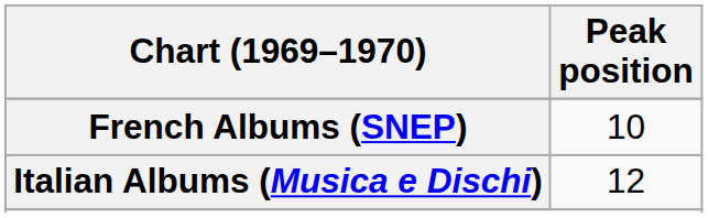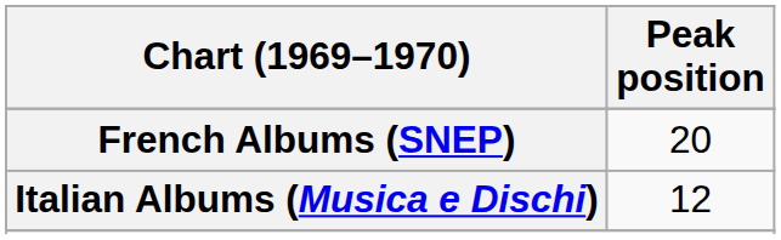 <table class="wikitable sortable plainrowheaders" style="text-align:center">
 <tr>
 <th scope="col">Chart (1969–1970)</th>
 <th scope="col">Peak<br> position</th>
 </tr>
 <tr>
 </tr>
 <tr>
 <th scope="row">French Albums (<a href='#'>SNEP</a>)</th>
-<td align="center">10</td>
+<td align="center">20</td>
 </tr>
 <tr>
 <th scope="row">Italian Albums (<em><a href='#'>Musica e Dischi</a></em>)</th>
 <td align="center">12</td>
 </tr>
 <tr>
 </tr>
 <tr>
 </tr>
 </table>
